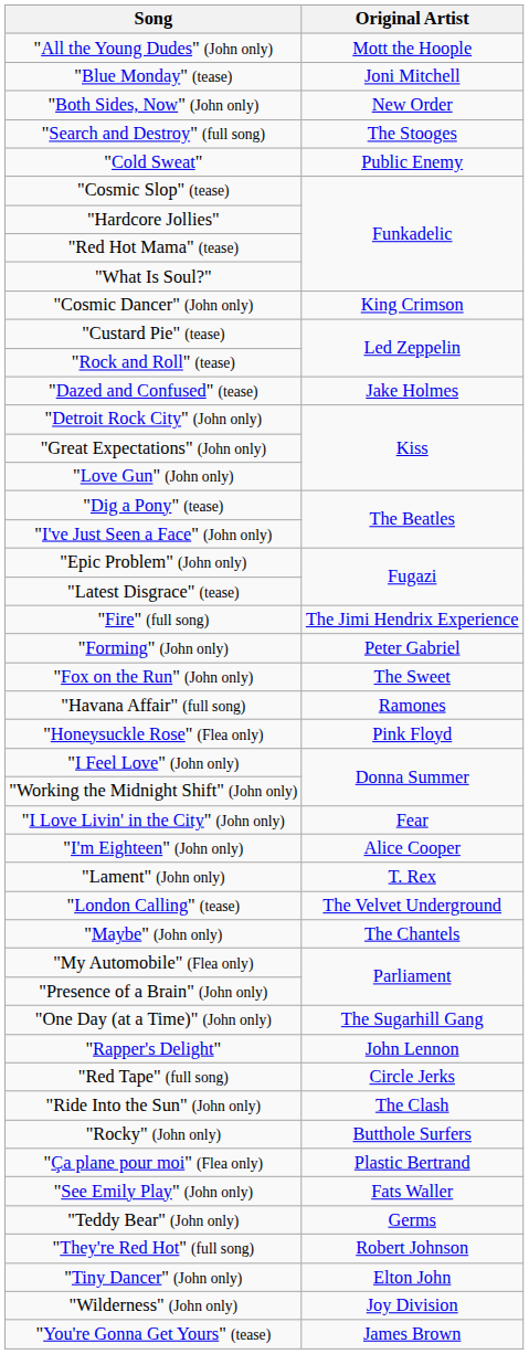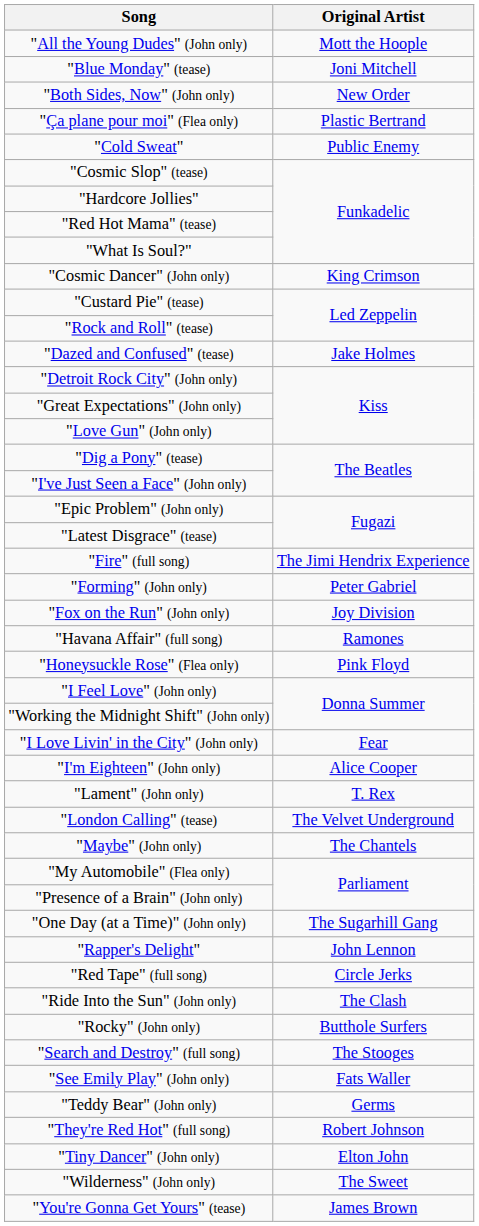 <table class="wikitable sortable" style="text-align:center;">
 <tr>
 <th>Song</th>
 <th>Original Artist</th>
 </tr>
 <tr>
 <td>"<a href='#'>All the Young Dudes</a>" <small>(John only)</small></td>
 <td><a href='#'>Mott the Hoople</a></td>
 </tr>
 <tr>
 <td>"<a href='#'>Blue Monday</a>" <small>(tease)</small></td>
 <td><a href='#'>Joni Mitchell</a></td>
 </tr>
 <tr>
 <td>"<a href='#'>Both Sides, Now</a>" <small>(John only)</small></td>
 <td><a href='#'>New Order</a></td>
 </tr>
 <tr>
-<td>"<a href='#'>Search and Destroy</a>" <small>(full song)</small></td>
-<td><a href='#'>The Stooges</a></td>
+<td>"<a href='#'>Ça plane pour moi</a>" <small>(Flea only)</small></td>
+<td><a href='#'>Plastic Bertrand</a></td>
 </tr>
 <tr>
 <td>"<a href='#'>Cold Sweat</a>"</td>
 <td><a href='#'>Public Enemy</a></td>
 </tr>
 <tr>
 <td>"Cosmic Slop" <small>(tease)</small></td>
 <td rowspan="4"><a href='#'>Funkadelic</a></td>
 </tr>
 <tr>
 <td>"Hardcore Jollies"</td>
 </tr>
 <tr>
 <td>"Red Hot Mama" <small>(tease)</small></td>
 </tr>
 <tr>
 <td>"What Is Soul?"</td>
 </tr>
 <tr>
 <td>"Cosmic Dancer" <small>(John only)</small></td>
 <td><a href='#'>King Crimson</a></td>
 </tr>
 <tr>
 <td>"Custard Pie" <small>(tease)</small></td>
 <td rowspan="2"><a href='#'>Led Zeppelin</a></td>
 </tr>
 <tr>
 <td>"<a href='#'>Rock and Roll</a>" <small>(tease)</small></td>
 </tr>
 <tr>
 <td>"<a href='#'>Dazed and Confused</a>" <small>(tease)</small></td>
 <td><a href='#'>Jake Holmes</a></td>
 </tr>
 <tr>
 <td>"<a href='#'>Detroit Rock City</a>" <small>(John only)</small></td>
 <td rowspan="3"><a href='#'>Kiss</a></td>
 </tr>
 <tr>
 <td>"Great Expectations" <small>(John only)</small></td>
 </tr>
 <tr>
 <td>"<a href='#'>Love Gun</a>" <small>(John only)</small></td>
 </tr>
 <tr>
 <td>"<a href='#'>Dig a Pony</a>" <small>(tease)</small></td>
 <td rowspan="2"><a href='#'>The Beatles</a></td>
 </tr>
 <tr>
 <td>"<a href='#'>I've Just Seen a Face</a>" <small>(John only)</small></td>
 </tr>
 <tr>
 <td>"Epic Problem" <small>(John only)</small></td>
 <td rowspan="2"><a href='#'>Fugazi</a></td>
 </tr>
 <tr>
 <td>"Latest Disgrace" <small>(tease)</small></td>
 </tr>
 <tr>
 <td>"<a href='#'>Fire</a>" <small>(full song)</small></td>
 <td><a href='#'>The Jimi Hendrix Experience</a></td>
 </tr>
 <tr>
 <td>"<a href='#'>Forming</a>" <small>(John only)</small></td>
 <td><a href='#'>Peter Gabriel</a></td>
 </tr>
 <tr>
 <td>"<a href='#'>Fox on the Run</a>" <small>(John only)</small></td>
-<td><a href='#'>The Sweet</a></td>
+<td><a href='#'>Joy Division</a></td>
 </tr>
 <tr>
 <td>"Havana Affair" <small>(full song)</small></td>
 <td><a href='#'>Ramones</a></td>
 </tr>
 <tr>
 <td>"<a href='#'>Honeysuckle Rose</a>" <small>(Flea only)</small></td>
 <td><a href='#'>Pink Floyd</a></td>
 </tr>
 <tr>
 <td>"<a href='#'>I Feel Love</a>" <small>(John only)</small></td>
 <td rowspan="2"><a href='#'>Donna Summer</a></td>
 </tr>
 <tr>
 <td>"Working the Midnight Shift" <small>(John only)</small></td>
 </tr>
 <tr>
 <td>"<a href='#'>I Love Livin' in the City</a>" <small>(John only)</small></td>
 <td><a href='#'>Fear</a></td>
 </tr>
 <tr>
 <td>"<a href='#'>I'm Eighteen</a>" <small>(John only)</small></td>
 <td><a href='#'>Alice Cooper</a></td>
 </tr>
 <tr>
 <td>"Lament" <small>(John only)</small></td>
 <td><a href='#'>T. Rex</a></td>
 </tr>
 <tr>
 <td>"<a href='#'>London Calling</a>" <small>(tease)</small></td>
 <td><a href='#'>The Velvet Underground</a></td>
 </tr>
 <tr>
 <td>"<a href='#'>Maybe</a>" <small>(John only)</small></td>
 <td><a href='#'>The Chantels</a></td>
 </tr>
 <tr>
 <td>"My Automobile" <small>(Flea only)</small></td>
 <td rowspan="2"><a href='#'>Parliament</a></td>
 </tr>
 <tr>
 <td>"Presence of a Brain" <small>(John only)</small></td>
 </tr>
 <tr>
 <td>"One Day (at a Time)" <small>(John only)</small></td>
 <td><a href='#'>The Sugarhill Gang</a></td>
 </tr>
 <tr>
 <td>"<a href='#'>Rapper's Delight</a>"</td>
 <td><a href='#'>John Lennon</a></td>
 </tr>
 <tr>
 <td>"Red Tape" <small>(full song)</small></td>
 <td><a href='#'>Circle Jerks</a></td>
 </tr>
 <tr>
 <td>"Ride Into the Sun" <small>(John only)</small></td>
 <td><a href='#'>The Clash</a></td>
 </tr>
 <tr>
 <td>"Rocky" <small>(John only)</small></td>
 <td><a href='#'>Butthole Surfers</a></td>
 </tr>
 <tr>
-<td>"<a href='#'>Ça plane pour moi</a>" <small>(Flea only)</small></td>
-<td><a href='#'>Plastic Bertrand</a></td>
+<td>"<a href='#'>Search and Destroy</a>" <small>(full song)</small></td>
+<td><a href='#'>The Stooges</a></td>
 </tr>
 <tr>
 <td>"<a href='#'>See Emily Play</a>" <small>(John only)</small></td>
 <td><a href='#'>Fats Waller</a></td>
 </tr>
 <tr>
 <td>"Teddy Bear" <small>(John only)</small></td>
 <td><a href='#'>Germs</a></td>
 </tr>
 <tr>
 <td>"<a href='#'>They're Red Hot</a>" <small>(full song)</small></td>
 <td><a href='#'>Robert Johnson</a></td>
 </tr>
 <tr>
 <td>"<a href='#'>Tiny Dancer</a>" <small>(John only)</small></td>
 <td><a href='#'>Elton John</a></td>
 </tr>
 <tr>
 <td>"Wilderness" <small>(John only)</small></td>
-<td><a href='#'>Joy Division</a></td>
+<td><a href='#'>The Sweet</a></td>
 </tr>
 <tr>
 <td>"<a href='#'>You're Gonna Get Yours</a>" <small>(tease)</small></td>
 <td><a href='#'>James Brown</a></td>
 </tr>
 </table>
